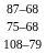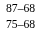 <table style="text-align:center">
 <tr>
 <th width=200></th>
 <th width=100></th>
 <th width=200></th>
 </tr>
 <tr>
 <td align=right><strong></strong></td>
 <td align=center>87–68</td>
 <td align=left></td>
 </tr>
 <tr>
 <td align=right><strong></strong></td>
 <td align=center>75–68</td>
 <td align=left></td>
 </tr>
-<tr>
-<td align=right><strong></strong></td>
-<td align=center>108–79</td>
-<td align=left></td>
-</tr>
 </table>
